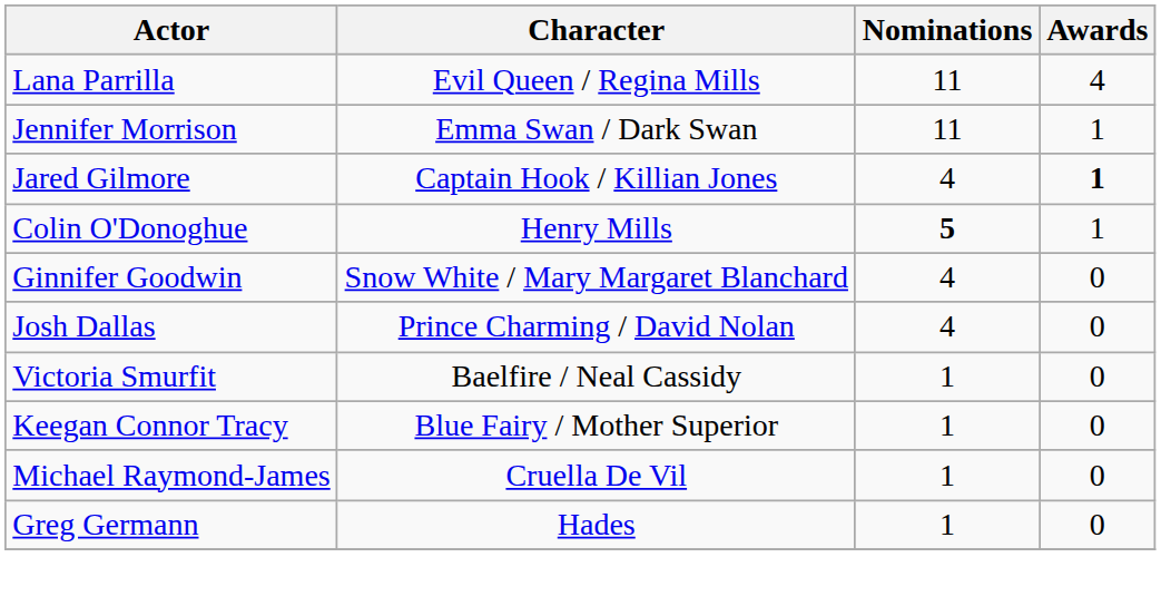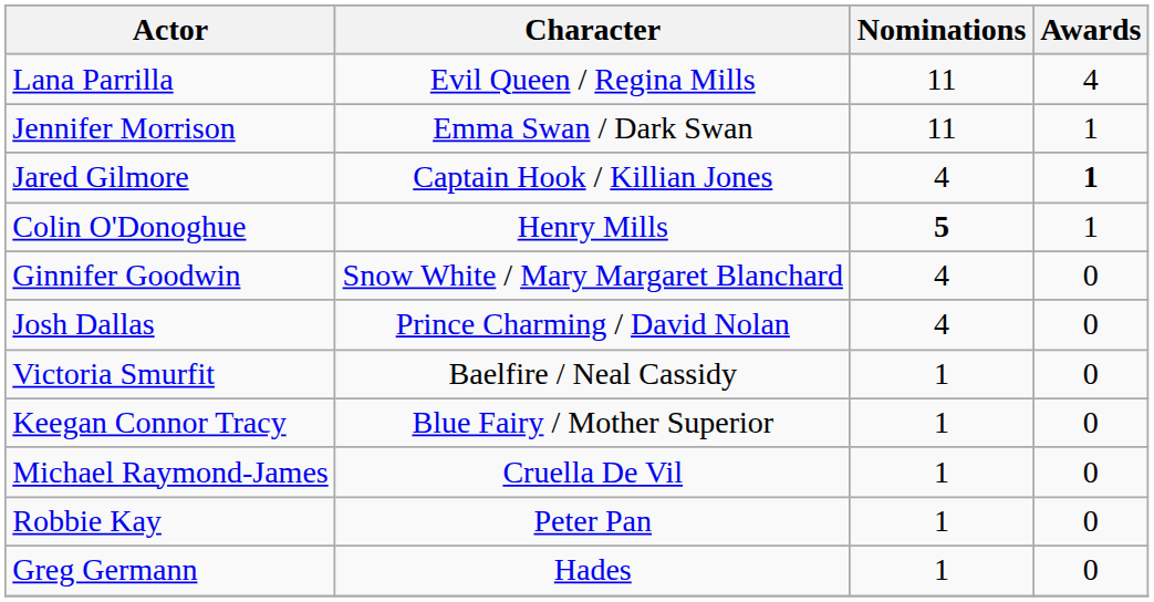 <table class="wikitable sortable" style="text-align:center">
 <tr bgcolor="#CCCCCC">
 <th>Actor</th>
 <th>Character</th>
 <th>Nominations</th>
 <th>Awards</th>
 </tr>
 <tr>
 <td style="text-align:left;"><a href='#'>Lana Parrilla</a></td>
 <td><a href='#'>Evil Queen</a> / <a href='#'>Regina Mills</a></td>
 <td>11</td>
 <td>4</td>
 </tr>
 <tr>
 <td align="left"><a href='#'>Jennifer Morrison</a></td>
 <td><a href='#'>Emma Swan</a> / Dark Swan</td>
 <td>11</td>
 <td>1</td>
 </tr>
 <tr>
 <td align="left"><a href='#'>Jared Gilmore</a></td>
 <td><a href='#'>Captain Hook</a> / <a href='#'>Killian Jones</a></td>
 <td>4</td>
 <td><strong>1</strong></td>
 </tr>
 <tr>
 <td align="left"><a href='#'>Colin O'Donoghue</a></td>
 <td><a href='#'>Henry Mills</a></td>
 <td><strong>5</strong></td>
 <td>1</td>
 </tr>
 <tr>
 <td align="left"><a href='#'>Ginnifer Goodwin</a></td>
 <td><a href='#'>Snow White</a> / <a href='#'>Mary Margaret Blanchard</a></td>
 <td>4</td>
 <td>0</td>
 </tr>
 <tr>
 <td align="left"><a href='#'>Josh Dallas</a></td>
 <td><a href='#'>Prince Charming</a> / <a href='#'>David Nolan</a></td>
 <td>4</td>
 <td>0</td>
 </tr>
 <tr>
 <td align="left"><a href='#'>Victoria Smurfit</a></td>
 <td>Baelfire / Neal Cassidy</td>
 <td>1</td>
 <td>0</td>
 </tr>
 <tr>
 <td align="left"><a href='#'>Keegan Connor Tracy</a></td>
 <td><a href='#'>Blue Fairy</a> / Mother Superior</td>
 <td>1</td>
 <td>0</td>
 </tr>
 <tr>
 <td align="left"><a href='#'>Michael Raymond-James</a></td>
 <td><a href='#'>Cruella De Vil</a></td>
 <td>1</td>
 <td>0</td>
 </tr>
 <tr>
+<td align="left"><a href='#'>Robbie Kay</a></td>
+<td><a href='#'>Peter Pan</a></td>
+<td>1</td>
+<td>0</td>
+</tr>
+<tr>
 <td align="left"><a href='#'>Greg Germann</a></td>
 <td><a href='#'>Hades</a></td>
 <td>1</td>
 <td>0</td>
 </tr>
 <tr>
 </tr>
 </table>
